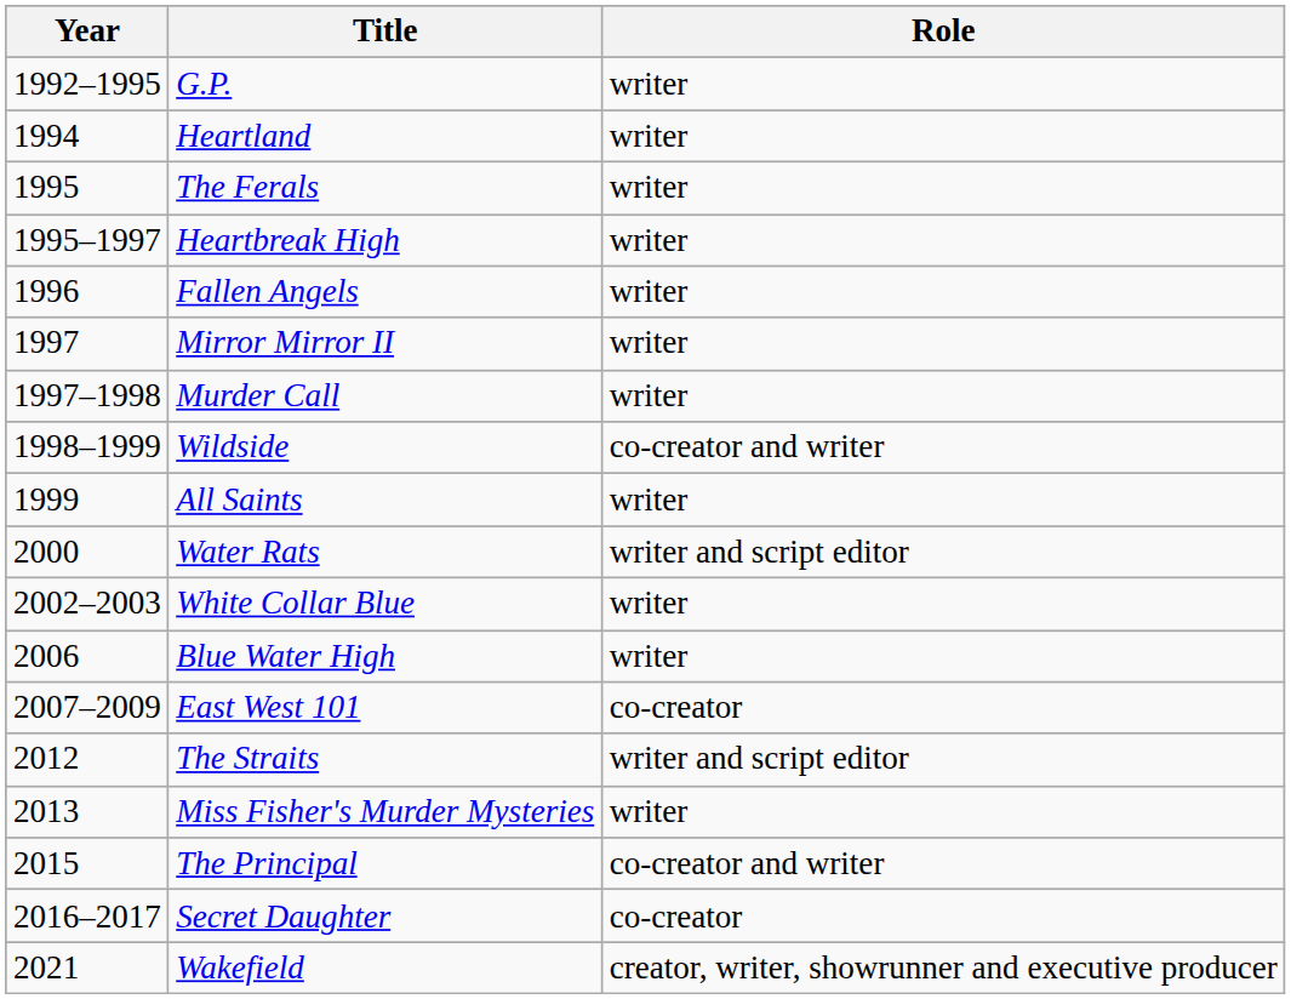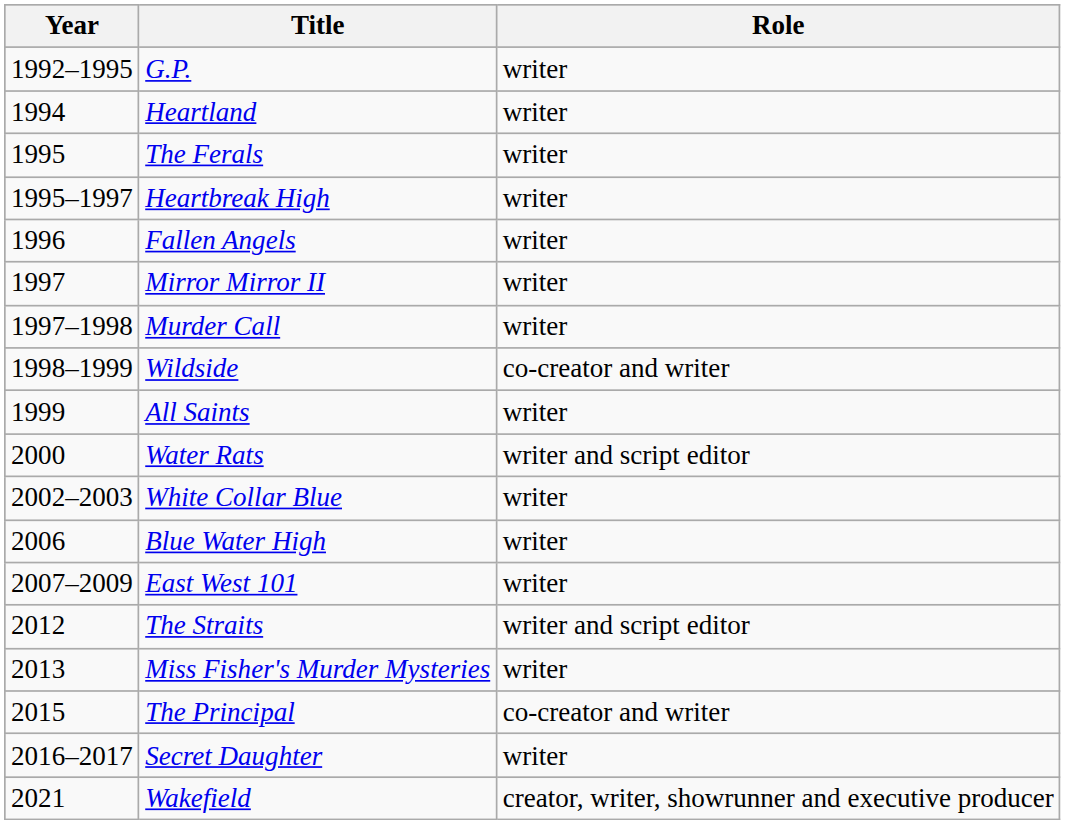 <table class="wikitable">
 <tr>
 <th>Year</th>
 <th>Title</th>
 <th>Role</th>
 </tr>
 <tr>
 <td>1992–1995</td>
 <td><em><a href='#'>G.P.</a></em></td>
 <td>writer</td>
 </tr>
 <tr>
 <td>1994</td>
 <td><em><a href='#'>Heartland</a></em></td>
 <td>writer</td>
 </tr>
 <tr>
 <td>1995</td>
 <td><em><a href='#'>The Ferals</a></em></td>
 <td>writer</td>
 </tr>
 <tr>
 <td>1995–1997</td>
 <td><em><a href='#'>Heartbreak High</a></em></td>
 <td>writer</td>
 </tr>
 <tr>
 <td>1996</td>
 <td><em><a href='#'>Fallen Angels</a></em></td>
 <td>writer</td>
 </tr>
 <tr>
 <td>1997</td>
 <td><em><a href='#'>Mirror Mirror II</a></em></td>
 <td>writer</td>
 </tr>
 <tr>
 <td>1997–1998</td>
 <td><em><a href='#'>Murder Call</a></em></td>
 <td>writer</td>
 </tr>
 <tr>
 <td>1998–1999</td>
 <td><em><a href='#'>Wildside</a></em></td>
 <td>co-creator and writer</td>
 </tr>
 <tr>
 <td>1999</td>
 <td><em><a href='#'>All Saints</a></em></td>
 <td>writer</td>
 </tr>
 <tr>
 <td>2000</td>
 <td><em><a href='#'>Water Rats</a></em></td>
 <td>writer and script editor</td>
 </tr>
 <tr>
 <td>2002–2003</td>
 <td><em><a href='#'>White Collar Blue</a></em></td>
 <td>writer</td>
 </tr>
 <tr>
 <td>2006</td>
 <td><em><a href='#'>Blue Water High</a></em></td>
 <td>writer</td>
 </tr>
 <tr>
 <td>2007–2009</td>
 <td><em><a href='#'>East West 101</a></em></td>
-<td>co-creator</td>
+<td>writer</td>
 </tr>
 <tr>
 <td>2012</td>
 <td><em><a href='#'>The Straits</a></em></td>
 <td>writer and script editor</td>
 </tr>
 <tr>
 <td>2013</td>
 <td><em><a href='#'>Miss Fisher's Murder Mysteries</a></em></td>
 <td>writer</td>
 </tr>
 <tr>
 <td>2015</td>
 <td><em><a href='#'>The Principal</a></em></td>
 <td>co-creator and writer</td>
 </tr>
 <tr>
 <td>2016–2017</td>
 <td><em><a href='#'>Secret Daughter</a></em></td>
-<td>co-creator</td>
+<td>writer</td>
 </tr>
 <tr>
 <td>2021</td>
 <td><em><a href='#'>Wakefield</a></em></td>
 <td>creator, writer, showrunner and executive producer</td>
 </tr>
 </table>
